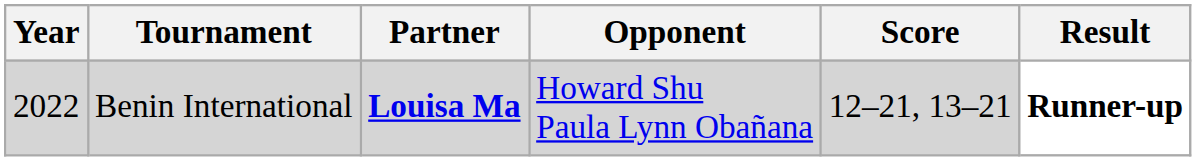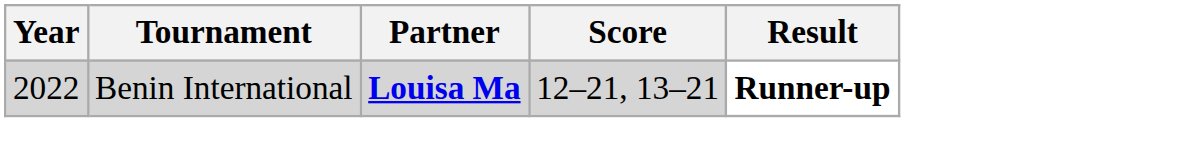 <table class="sortable wikitable" style="font-size: 90%;">
 <tr>
 <th>Year</th>
 <th>Tournament</th>
 <th>Partner</th>
-<th>Opponent</th>
 <th>Score</th>
 <th>Result</th>
 </tr>
 <tr style="background:#D5D5D5">
 <td align="center">2022</td>
 <td align="left">Benin International</td>
 <td align="left"><strong> <a href='#'>Louisa Ma</a></strong></td>
-<td align="left"> <a href='#'>Howard Shu</a><br> <a href='#'>Paula Lynn Obañana</a></td>
 <td align="left">12–21, 13–21</td>
 <td style="text-align:left; background:white"> <strong>Runner-up</strong></td>
 </tr>
 </table>
